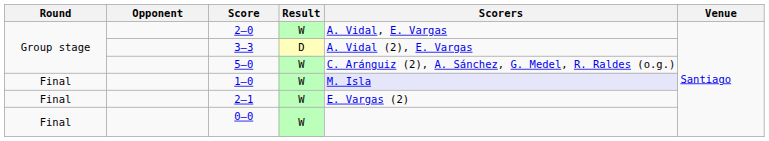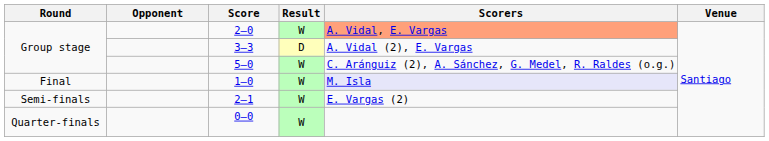 <table class="wikitable" style="text-align:left;">
 <tr>
 <th width=120>Round</th>
 <th width=120>Opponent</th>
 <th width=80>Score</th>
 <th width=50>Result</th>
 <th>Scorers</th>
 <th width=100>Venue</th>
 </tr>
 <tr>
 <td rowspan="3" align=center>Group stage</td>
 <td></td>
 <td align=center><a href='#'>2–0</a></td>
 <td align=center bgcolor="#bbffbb">W</td>
-<td><a href='#'>A. Vidal</a>, <a href='#'>E. Vargas</a></td>
+<td style="background: lightsalmon;"><a href='#'>A. Vidal</a>, <a href='#'>E. Vargas</a></td>
 <td rowspan=6><a href='#'>Santiago</a></td>
 </tr>
 <tr>
 <td></td>
 <td align=center><a href='#'>3–3</a></td>
 <td align=center bgcolor="#ffffbb">D</td>
 <td><a href='#'>A. Vidal</a> (2), <a href='#'>E. Vargas</a></td>
 </tr>
 <tr>
 <td></td>
 <td align=center><a href='#'>5–0</a></td>
 <td align=center bgcolor="#bbffbb">W</td>
 <td><a href='#'>C. Aránguiz</a> (2), <a href='#'>A. Sánchez</a>, <a href='#'>G. Medel</a>, <a href='#'>R. Raldes</a> (o.g.)</td>
 </tr>
 <tr>
 <td align=center>Final</td>
 <td></td>
 <td align=center><a href='#'>1–0</a></td>
 <td align=center bgcolor="#bbffbb">W</td>
 <td style="background: lavender;"><a href='#'>M. Isla</a></td>
 </tr>
 <tr>
-<td align=center>Final</td>
+<td align=center>Semi-finals</td>
 <td></td>
 <td align=center><a href='#'>2–1</a></td>
 <td align=center bgcolor="#bbffbb">W</td>
 <td><a href='#'>E. Vargas</a> (2)</td>
 </tr>
 <tr>
-<td align=center>Final</td>
+<td align=center>Quarter-finals</td>
 <td></td>
 <td align=center><a href='#'>0–0</a><br><br></td>
 <td align=center bgcolor="#bbffbb">W</td>
 <td></td>
 </tr>
 </table>
